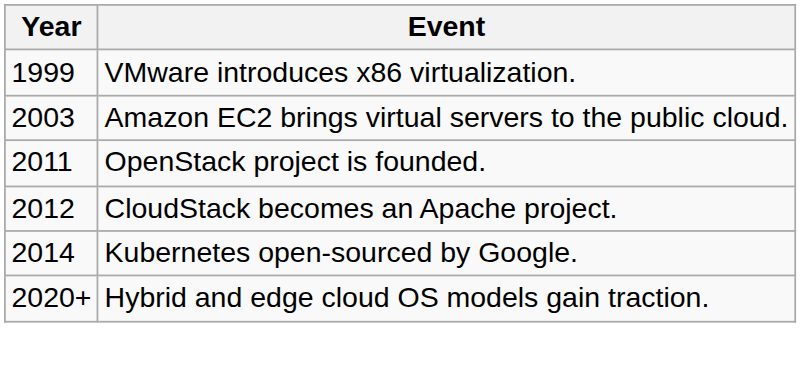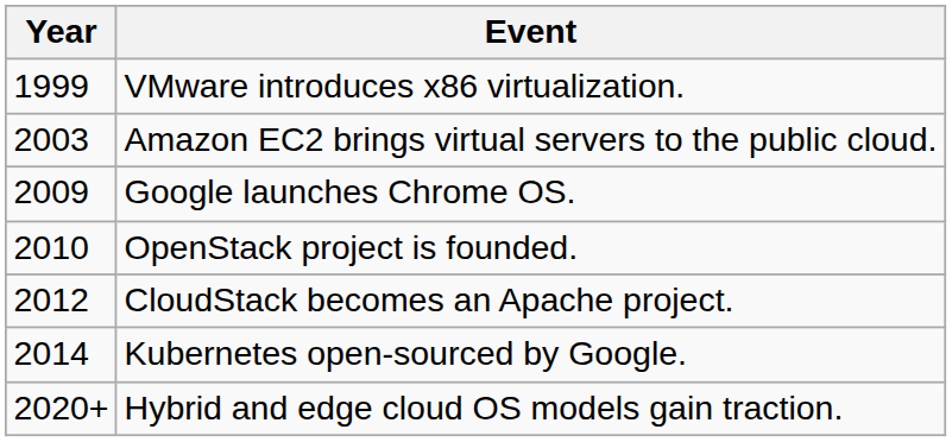 <table class="wikitable">
 <tr>
 <th>Year</th>
 <th>Event</th>
 </tr>
 <tr>
 <td>1999</td>
 <td>VMware introduces x86 virtualization.</td>
 </tr>
 <tr>
 <td>2003</td>
 <td>Amazon EC2 brings virtual servers to the public cloud.</td>
 </tr>
 <tr>
-<td>2011</td>
+<td>2009</td>
+<td>Google launches Chrome OS.</td>
+</tr>
+<tr>
+<td>2010</td>
 <td>OpenStack project is founded.</td>
 </tr>
 <tr>
 <td>2012</td>
 <td>CloudStack becomes an Apache project.</td>
 </tr>
 <tr>
 <td>2014</td>
 <td>Kubernetes open-sourced by Google.</td>
 </tr>
 <tr>
 <td>2020+</td>
 <td>Hybrid and edge cloud OS models gain traction.</td>
 </tr>
 </table>
